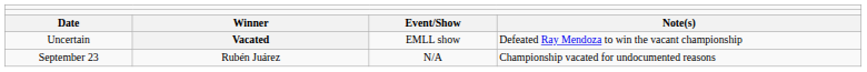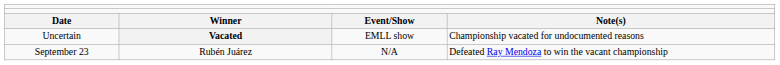 <table class="wikitable" style="text-align:center; width:100%;">
 <tr>
 <td colspan=5></td>
 </tr>
 <tr>
 <td colspan=5><strong></strong></td>
 </tr>
 <tr>
 <th width=14%>Date</th>
 <th width=26%>Winner</th>
 <th width=14%>Event/Show</th>
 <th width=40%>Note(s)</th>
 </tr>
 <tr>
 <td>Uncertain</td>
 <th>Vacated</th>
 <td>EMLL show</td>
-<td align=left>Defeated <a href='#'>Ray Mendoza</a> to win the vacant championship</td>
+<td align=left>Championship vacated for undocumented reasons</td>
 </tr>
 <tr>
 <td>September 23</td>
 <td>Rubén Juárez</td>
 <td>N/A</td>
-<td align=left>Championship vacated for undocumented reasons</td>
+<td align=left>Defeated <a href='#'>Ray Mendoza</a> to win the vacant championship</td>
 </tr>
 </table>
